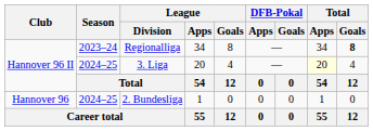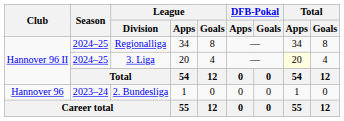 <table class="wikitable" style="text-align:center">
 <tr>
 <th rowspan="2">Club</th>
 <th rowspan="2">Season</th>
 <th colspan="3">League</th>
 <th colspan="2"><a href='#'>DFB-Pokal</a></th>
 <th colspan="2">Total</th>
 </tr>
 <tr>
 <th>Division</th>
 <th>Apps</th>
 <th>Goals</th>
 <th>Apps</th>
 <th>Goals</th>
 <th>Apps</th>
 <th>Goals</th>
 </tr>
 <tr>
 <td rowspan="3"><a href='#'>Hannover 96 II</a></td>
-<td><a href='#'>2023–24</a></td>
+<td><a href='#'>2024–25</a></td>
 <td><a href='#'>Regionalliga</a></td>
 <td>34</td>
 <td>8</td>
 <td colspan="2">—</td>
 <td>34</td>
-<td><strong>8</strong></td>
+<td>8</td>
 </tr>
 <tr>
 <td><a href='#'>2024–25</a></td>
 <td><a href='#'>3. Liga</a></td>
 <td>20</td>
 <td>4</td>
 <td colspan="2">—</td>
 <td style="background: lightyellow;">20</td>
 <td>4</td>
 </tr>
 <tr>
 <th colspan="2">Total</th>
 <th>54</th>
 <th>12</th>
 <th>0</th>
 <th>0</th>
 <th>54</th>
 <th>12</th>
 </tr>
 <tr>
 <td><a href='#'>Hannover 96</a></td>
-<td><a href='#'>2024–25</a></td>
+<td><a href='#'>2023–24</a></td>
 <td><a href='#'>2. Bundesliga</a></td>
 <td>1</td>
 <td>0</td>
 <td>0</td>
 <td>0</td>
 <td>1</td>
 <td>0</td>
 </tr>
 <tr>
 <th colspan="3">Career total</th>
 <th>55</th>
 <th>12</th>
 <th>0</th>
 <th>0</th>
 <th>55</th>
 <th>12</th>
 </tr>
 </table>
